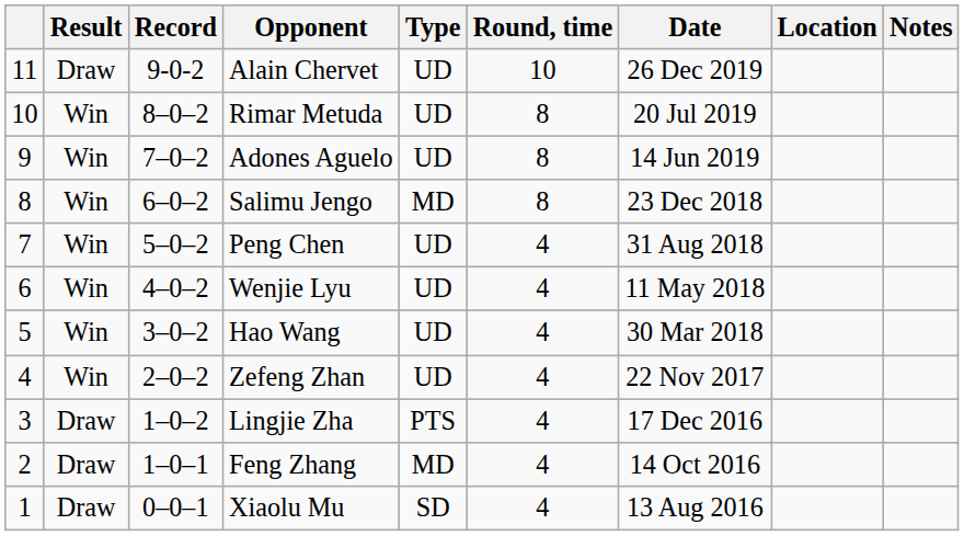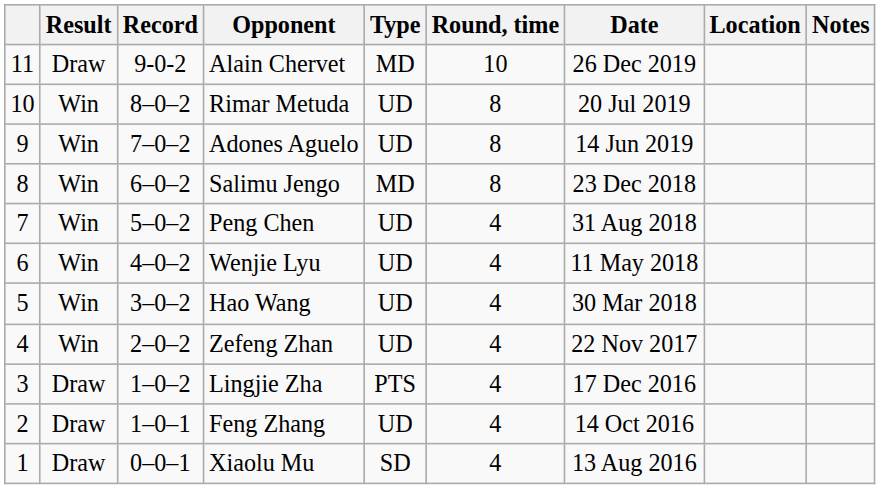 <table class="wikitable" style="text-align:center; font-size:95%">
 <tr>
 <th></th>
 <th>Result</th>
 <th>Record</th>
 <th>Opponent</th>
 <th>Type</th>
 <th>Round, time</th>
 <th>Date</th>
 <th>Location</th>
 <th>Notes</th>
 </tr>
 <tr>
 <td>11</td>
 <td>Draw</td>
 <td>9-0-2</td>
 <td style="text-align:left;"> Alain Chervet</td>
-<td>UD</td>
+<td>MD</td>
 <td>10</td>
 <td>26 Dec 2019</td>
 <td style="text-align:left;"> </td>
 <td style="text-align:left;"></td>
 </tr>
 <tr>
 <td>10</td>
 <td>Win</td>
 <td>8–0–2</td>
 <td style="text-align:left;"> Rimar Metuda</td>
 <td>UD</td>
 <td>8</td>
 <td>20 Jul 2019</td>
 <td style="text-align:left;"> </td>
 <td></td>
 </tr>
 <tr>
 <td>9</td>
 <td>Win</td>
 <td>7–0–2</td>
 <td style="text-align:left;"> Adones Aguelo</td>
 <td>UD</td>
 <td>8</td>
 <td>14 Jun 2019</td>
 <td style="text-align:left;"> </td>
 <td></td>
 </tr>
 <tr>
 <td>8</td>
 <td>Win</td>
 <td>6–0–2</td>
 <td style="text-align:left;"> Salimu Jengo</td>
 <td>MD</td>
 <td>8</td>
 <td>23 Dec 2018</td>
 <td style="text-align:left;"> </td>
 <td style="text-align:left;"></td>
 </tr>
 <tr>
 <td>7</td>
 <td>Win</td>
 <td>5–0–2</td>
 <td style="text-align:left;"> Peng Chen</td>
 <td>UD</td>
 <td>4</td>
 <td>31 Aug 2018</td>
 <td style="text-align:left;"> </td>
 <td></td>
 </tr>
 <tr>
 <td>6</td>
 <td>Win</td>
 <td>4–0–2</td>
 <td style="text-align:left;"> Wenjie Lyu</td>
 <td>UD</td>
 <td>4</td>
 <td>11 May 2018</td>
 <td style="text-align:left;"> </td>
 <td></td>
 </tr>
 <tr>
 <td>5</td>
 <td>Win</td>
 <td>3–0–2</td>
 <td style="text-align:left;"> Hao Wang</td>
 <td>UD</td>
 <td>4</td>
 <td>30 Mar 2018</td>
 <td style="text-align:left;"> </td>
 <td></td>
 </tr>
 <tr>
 <td>4</td>
 <td>Win</td>
 <td>2–0–2</td>
 <td style="text-align:left;"> Zefeng Zhan</td>
 <td>UD</td>
 <td>4</td>
 <td>22 Nov 2017</td>
 <td style="text-align:left;"> </td>
 <td></td>
 </tr>
 <tr>
 <td>3</td>
 <td>Draw</td>
 <td>1–0–2</td>
 <td style="text-align:left;"> Lingjie Zha</td>
 <td>PTS</td>
 <td>4</td>
 <td>17 Dec 2016</td>
 <td style="text-align:left;"> </td>
 <td></td>
 </tr>
 <tr>
 <td>2</td>
 <td>Draw</td>
 <td>1–0–1</td>
 <td style="text-align:left;"> Feng Zhang</td>
-<td>MD</td>
+<td>UD</td>
 <td>4</td>
 <td>14 Oct 2016</td>
 <td style="text-align:left;"> </td>
 <td></td>
 </tr>
 <tr>
 <td>1</td>
 <td>Draw</td>
 <td>0–0–1</td>
 <td style="text-align:left;"> Xiaolu Mu</td>
 <td>SD</td>
 <td>4</td>
 <td>13 Aug 2016</td>
 <td style="text-align:left;"> </td>
 <td></td>
 </tr>
 </table>
